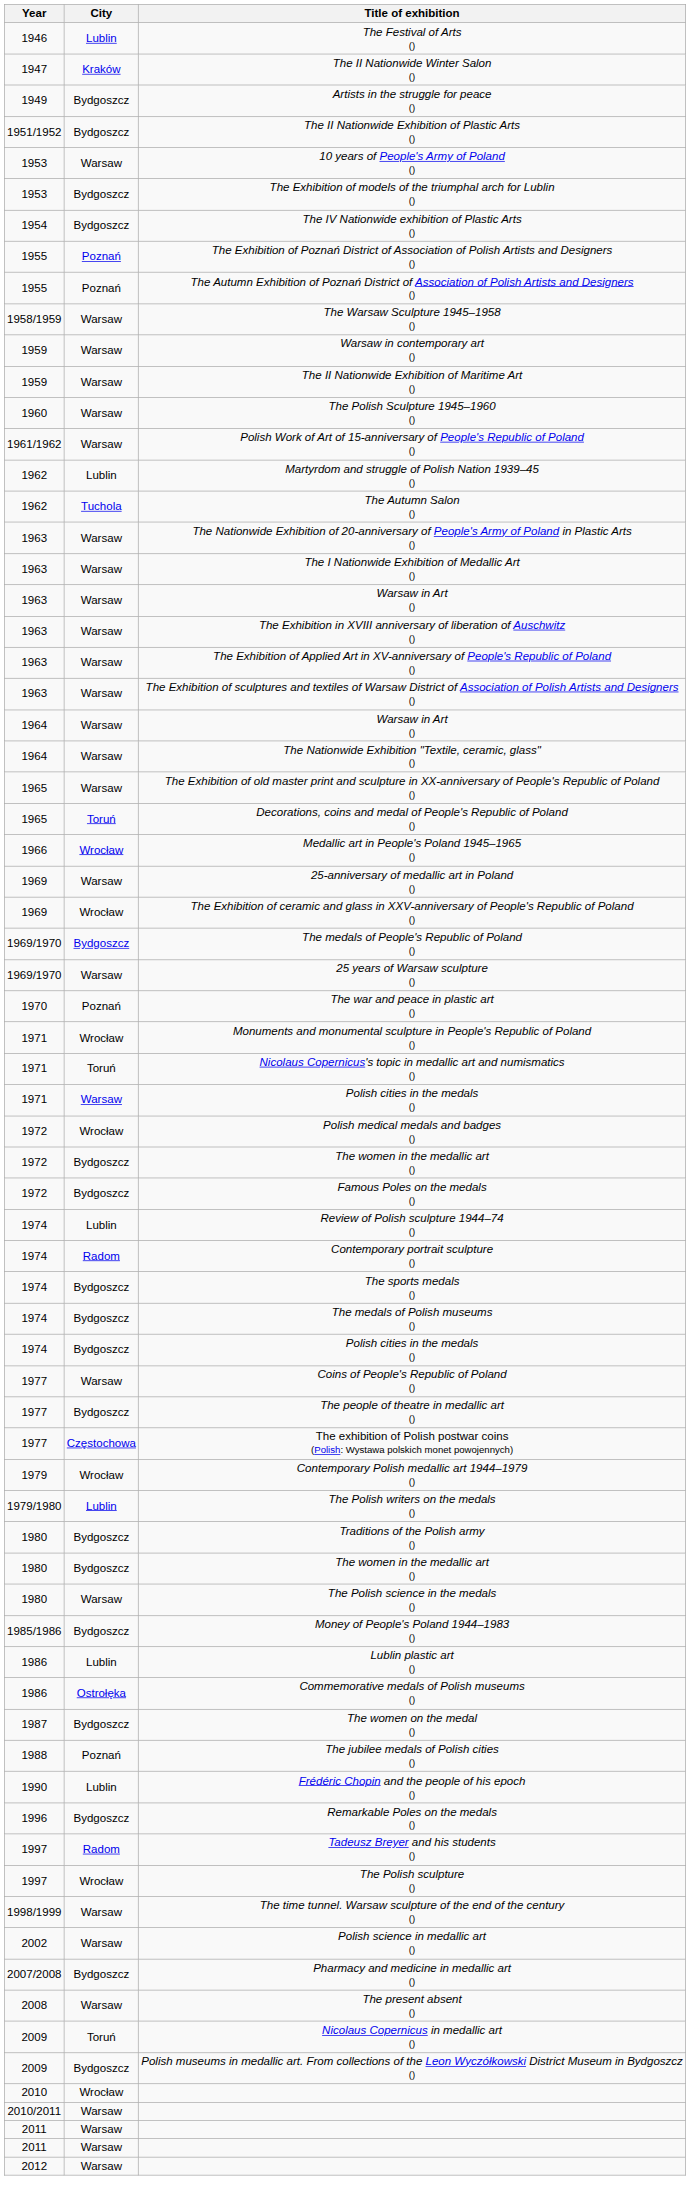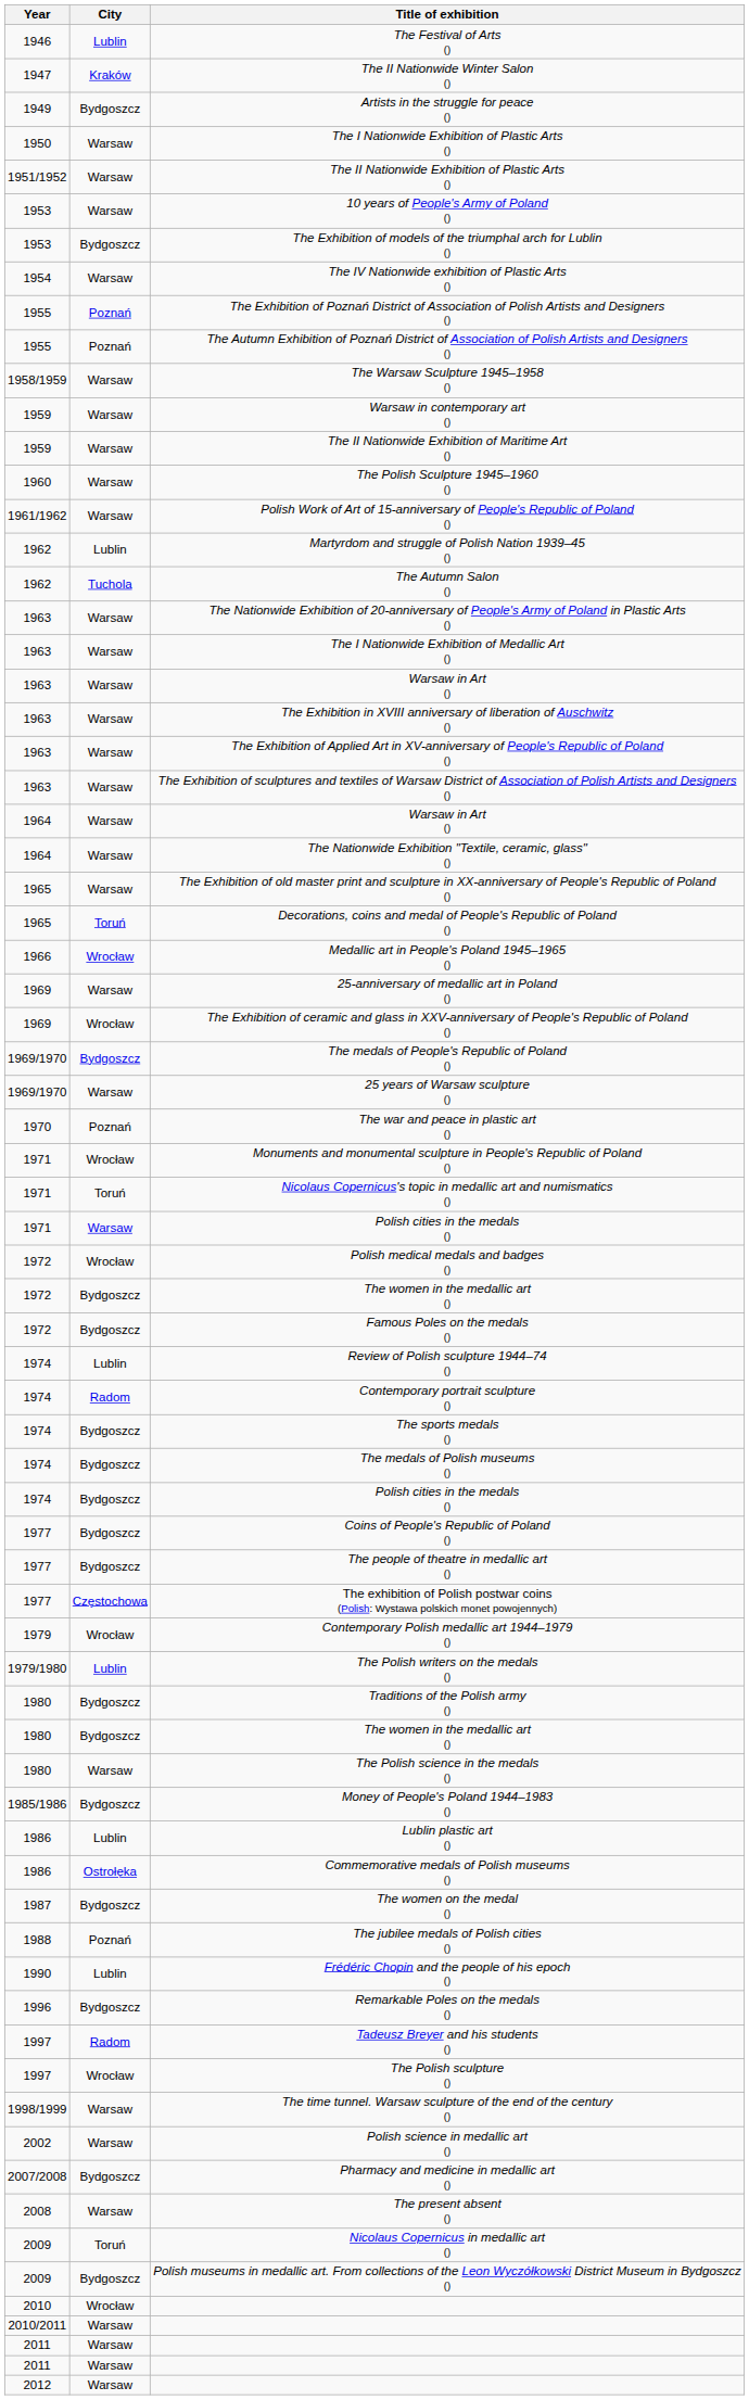 <table class="wikitable sortable" style="text-align:center;">
 <tr>
 <th>Year</th>
 <th>City</th>
 <th>Title of exhibition</th>
 </tr>
 <tr>
 <td>1946</td>
 <td><a href='#'>Lublin</a></td>
 <td><em>The Festival of Arts</em><br><small>()</small></td>
 </tr>
 <tr>
 <td>1947</td>
 <td><a href='#'>Kraków</a></td>
 <td><em>The II Nationwide Winter Salon</em><br><small>()</small></td>
 </tr>
 <tr>
 <td>1949</td>
 <td>Bydgoszcz</td>
 <td><em>Artists in the struggle for peace</em><br><small>()</small></td>
 </tr>
 <tr>
+<td>1950</td>
+<td>Warsaw</td>
+<td><em>The I Nationwide Exhibition of Plastic Arts</em><br><small>()</small></td>
+</tr>
+<tr>
 <td>1951/1952</td>
-<td>Bydgoszcz</td>
+<td>Warsaw</td>
 <td><em>The II Nationwide Exhibition of Plastic Arts</em><br><small>()</small></td>
 </tr>
 <tr>
 <td>1953</td>
 <td>Warsaw</td>
 <td><em>10 years of <a href='#'>People's Army of Poland</a></em><br><small>()</small></td>
 </tr>
 <tr>
 <td>1953</td>
 <td>Bydgoszcz</td>
 <td><em>The Exhibition of models of the triumphal arch for Lublin</em><br><small>()</small></td>
 </tr>
 <tr>
 <td>1954</td>
-<td>Bydgoszcz</td>
+<td>Warsaw</td>
 <td><em>The IV Nationwide exhibition of Plastic Arts</em><br><small>()</small></td>
 </tr>
 <tr>
 <td>1955</td>
 <td><a href='#'>Poznań</a></td>
 <td><em>The Exhibition of Poznań District of Association of Polish Artists and Designers</em><br><small>()</small></td>
 </tr>
 <tr>
 <td>1955</td>
 <td>Poznań</td>
 <td><em>The Autumn Exhibition of Poznań District of <a href='#'>Association of Polish Artists and Designers</a></em><br><small>()</small></td>
 </tr>
 <tr>
 <td>1958/1959</td>
 <td>Warsaw</td>
 <td><em>The Warsaw Sculpture 1945–1958</em><br><small>()</small></td>
 </tr>
 <tr>
 <td>1959</td>
 <td>Warsaw</td>
 <td><em>Warsaw in contemporary art</em><br><small>()</small></td>
 </tr>
 <tr>
 <td>1959</td>
 <td>Warsaw</td>
 <td><em>The II Nationwide Exhibition of Maritime Art</em><br><small>()</small></td>
 </tr>
 <tr>
 <td>1960</td>
 <td>Warsaw</td>
 <td><em>The Polish Sculpture 1945–1960</em><br><small>()</small></td>
 </tr>
 <tr>
 <td>1961/1962</td>
 <td>Warsaw</td>
 <td><em>Polish Work of Art of 15-anniversary of <a href='#'>People's Republic of Poland</a></em><br><small>()</small></td>
 </tr>
 <tr>
 <td>1962</td>
 <td>Lublin</td>
 <td><em>Martyrdom and struggle of Polish Nation 1939–45</em><br><small>()</small></td>
 </tr>
 <tr>
 <td>1962</td>
 <td><a href='#'>Tuchola</a></td>
 <td><em>The Autumn Salon</em><br><small>()</small></td>
 </tr>
 <tr>
 <td>1963</td>
 <td>Warsaw</td>
 <td><em>The Nationwide Exhibition of 20-anniversary of <a href='#'>People's Army of Poland</a> in Plastic Arts</em><br><small>()</small></td>
 </tr>
 <tr>
 <td>1963</td>
 <td>Warsaw</td>
 <td><em>The I Nationwide Exhibition of Medallic Art</em><br><small>()</small></td>
 </tr>
 <tr>
 <td>1963</td>
 <td>Warsaw</td>
 <td><em>Warsaw in Art</em><br><small>()</small></td>
 </tr>
 <tr>
 <td>1963</td>
 <td>Warsaw</td>
 <td><em>The Exhibition in XVIII anniversary of liberation of <a href='#'>Auschwitz</a></em><br><small>()</small></td>
 </tr>
 <tr>
 <td>1963</td>
 <td>Warsaw</td>
 <td><em>The Exhibition of Applied Art in XV-anniversary of <a href='#'>People's Republic of Poland</a></em><br><small>()</small></td>
 </tr>
 <tr>
 <td>1963</td>
 <td>Warsaw</td>
 <td><em>The Exhibition of sculptures and textiles of Warsaw District of <a href='#'>Association of Polish Artists and Designers</a></em><br><small>()</small></td>
 </tr>
 <tr>
 <td>1964</td>
 <td>Warsaw</td>
 <td><em>Warsaw in Art</em><br><small>()</small></td>
 </tr>
 <tr>
 <td>1964</td>
 <td>Warsaw</td>
 <td><em>The Nationwide Exhibition "Textile, ceramic, glass"</em><br><small>()</small></td>
 </tr>
 <tr>
 <td>1965</td>
 <td>Warsaw</td>
 <td><em>The Exhibition of old master print and sculpture in XX-anniversary of People's Republic of Poland</em><br><small>()</small></td>
 </tr>
 <tr>
 <td>1965</td>
 <td><a href='#'>Toruń</a></td>
 <td><em>Decorations, coins and medal of People's Republic of Poland</em><br><small>()</small></td>
 </tr>
 <tr>
 <td>1966</td>
 <td><a href='#'>Wrocław</a></td>
 <td><em>Medallic art in People's Poland 1945–1965</em><br><small>()</small></td>
 </tr>
 <tr>
 <td>1969</td>
 <td>Warsaw</td>
 <td><em>25-anniversary of medallic art in Poland</em><br><small>()</small></td>
 </tr>
 <tr>
 <td>1969</td>
 <td>Wrocław</td>
 <td><em>The Exhibition of ceramic and glass in XXV-anniversary of People's Republic of Poland</em><br><small>()</small></td>
 </tr>
 <tr>
 <td>1969/1970</td>
 <td><a href='#'>Bydgoszcz</a></td>
 <td><em>The medals of People's Republic of Poland</em><br><small>()</small></td>
 </tr>
 <tr>
 <td>1969/1970</td>
 <td>Warsaw</td>
 <td><em>25 years of Warsaw sculpture</em><br><small>()</small></td>
 </tr>
 <tr>
 <td>1970</td>
 <td>Poznań</td>
 <td><em>The war and peace in plastic art</em><br><small>()</small></td>
 </tr>
 <tr>
 <td>1971</td>
 <td>Wrocław</td>
 <td><em>Monuments and monumental sculpture in People's Republic of Poland</em><br><small>()</small></td>
 </tr>
 <tr>
 <td>1971</td>
 <td>Toruń</td>
 <td><em><a href='#'>Nicolaus Copernicus</a>'s topic in medallic art and numismatics</em><br><small>()</small></td>
 </tr>
 <tr>
 <td>1971</td>
 <td><a href='#'>Warsaw</a></td>
 <td><em>Polish cities in the medals</em><br><small>()</small></td>
 </tr>
 <tr>
 <td>1972</td>
 <td>Wrocław</td>
 <td><em>Polish medical medals and badges</em><br><small>()</small></td>
 </tr>
 <tr>
 <td>1972</td>
 <td>Bydgoszcz</td>
 <td><em>The women in the medallic art</em><br><small>()</small></td>
 </tr>
 <tr>
 <td>1972</td>
 <td>Bydgoszcz</td>
 <td><em>Famous Poles on the medals</em><br><small>()</small></td>
 </tr>
 <tr>
 <td>1974</td>
 <td>Lublin</td>
 <td><em>Review of Polish sculpture 1944–74</em><br><small>()</small></td>
 </tr>
 <tr>
 <td>1974</td>
 <td><a href='#'>Radom</a></td>
 <td><em>Contemporary portrait sculpture</em><br><small>()</small></td>
 </tr>
 <tr>
 <td>1974</td>
 <td>Bydgoszcz</td>
 <td><em>The sports medals</em><br><small>()</small></td>
 </tr>
 <tr>
 <td>1974</td>
 <td>Bydgoszcz</td>
 <td><em>The medals of Polish museums</em><br><small>()</small></td>
 </tr>
 <tr>
 <td>1974</td>
 <td>Bydgoszcz</td>
 <td><em>Polish cities in the medals</em><br><small>()</small></td>
 </tr>
 <tr>
 <td>1977</td>
-<td>Warsaw</td>
+<td>Bydgoszcz</td>
 <td><em>Coins of People's Republic of Poland</em><br><small>()</small></td>
 </tr>
 <tr>
 <td>1977</td>
 <td>Bydgoszcz</td>
 <td><em>The people of theatre in medallic art</em><br><small>()</small></td>
 </tr>
 <tr>
 <td>1977</td>
 <td><a href='#'>Częstochowa</a></td>
 <td>The exhibition of Polish postwar coins<br><small>(<a href='#'>Polish</a>: Wystawa polskich monet powojennych)</small></td>
 </tr>
 <tr>
 <td>1979</td>
 <td>Wrocław</td>
 <td><em>Contemporary Polish medallic art 1944–1979</em><br><small>()</small></td>
 </tr>
 <tr>
 <td>1979/1980</td>
 <td><a href='#'>Lublin</a></td>
 <td><em>The Polish writers on the medals</em><br><small>()</small></td>
 </tr>
 <tr>
 <td>1980</td>
 <td>Bydgoszcz</td>
 <td><em>Traditions of the Polish army</em><br><small>()</small></td>
 </tr>
 <tr>
 <td>1980</td>
 <td>Bydgoszcz</td>
 <td><em>The women in the medallic art</em><br><small>()</small></td>
 </tr>
 <tr>
 <td>1980</td>
 <td>Warsaw</td>
 <td><em>The Polish science in the medals</em><br><small>()</small></td>
 </tr>
 <tr>
 <td>1985/1986</td>
 <td>Bydgoszcz</td>
 <td><em>Money of People's Poland 1944–1983</em><br><small>()</small></td>
 </tr>
 <tr>
 <td>1986</td>
 <td>Lublin</td>
 <td><em>Lublin plastic art</em><br><small>()</small></td>
 </tr>
 <tr>
 <td>1986</td>
 <td><a href='#'>Ostrołęka</a></td>
 <td><em>Commemorative medals of Polish museums</em><br><small>()</small></td>
 </tr>
 <tr>
 <td>1987</td>
 <td>Bydgoszcz</td>
 <td><em>The women on the medal</em><br><small>()</small></td>
 </tr>
 <tr>
 <td>1988</td>
 <td>Poznań</td>
 <td><em>The jubilee medals of Polish cities</em><br><small>()</small></td>
 </tr>
 <tr>
 <td>1990</td>
 <td>Lublin</td>
 <td><em><a href='#'>Frédéric Chopin</a> and the people of his epoch</em><br><small>()</small></td>
 </tr>
 <tr>
 <td>1996</td>
 <td>Bydgoszcz</td>
 <td><em>Remarkable Poles on the medals</em><br><small>()</small></td>
 </tr>
 <tr>
 <td>1997</td>
 <td><a href='#'>Radom</a></td>
 <td><em><a href='#'>Tadeusz Breyer</a> and his students</em><br><small>()</small></td>
 </tr>
 <tr>
 <td>1997</td>
 <td>Wrocław</td>
 <td><em>The Polish sculpture</em><br><small>()</small></td>
 </tr>
 <tr>
 <td>1998/1999</td>
 <td>Warsaw</td>
 <td><em>The time tunnel. Warsaw sculpture of the end of the century</em><br><small>()</small></td>
 </tr>
 <tr>
 <td>2002</td>
 <td>Warsaw</td>
 <td><em>Polish science in medallic art</em><br><small>()</small></td>
 </tr>
 <tr>
 <td>2007/2008</td>
 <td>Bydgoszcz</td>
 <td><em>Pharmacy and medicine in medallic art</em><br><small>()</small></td>
 </tr>
 <tr>
 <td>2008</td>
 <td>Warsaw</td>
 <td><em>The present absent</em><br><small>()</small></td>
 </tr>
 <tr>
 <td>2009</td>
 <td>Toruń</td>
 <td><em><a href='#'>Nicolaus Copernicus</a> in medallic art</em><br><small>()</small></td>
 </tr>
 <tr>
 <td>2009</td>
 <td>Bydgoszcz</td>
 <td><em>Polish museums in medallic art. From collections of the <a href='#'>Leon Wyczółkowski</a> District Museum in Bydgoszcz</em><br><small>()</small></td>
 </tr>
 <tr>
 <td>2010</td>
 <td>Wrocław</td>
 <td><small></small></td>
 </tr>
 <tr>
 <td>2010/2011</td>
 <td>Warsaw</td>
 <td><small></small></td>
 </tr>
 <tr>
 <td>2011</td>
 <td>Warsaw</td>
 <td><small></small></td>
 </tr>
 <tr>
 <td>2011</td>
 <td>Warsaw</td>
 <td><small></small></td>
 </tr>
 <tr>
 <td>2012</td>
 <td>Warsaw</td>
 <td><small></small></td>
 </tr>
 </table>
